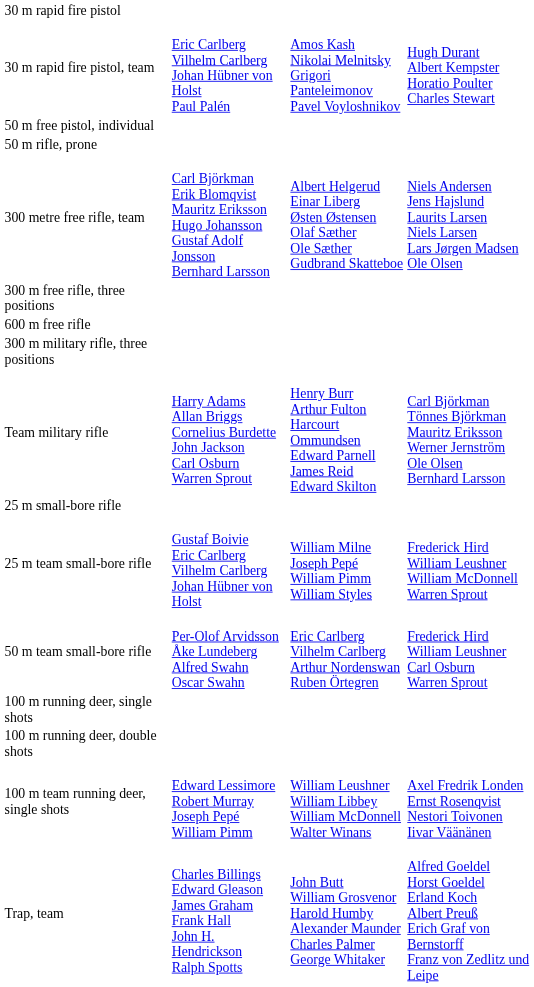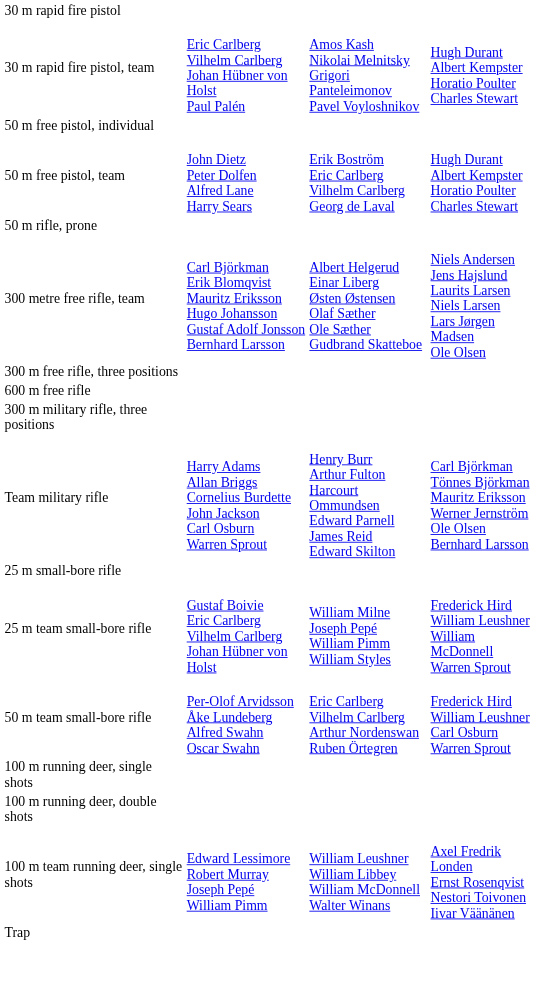 <table>
 <tr>
 <td>30 m rapid fire pistol<br></td>
 <td></td>
 <td></td>
 <td></td>
 </tr>
 <tr>
 <td>30 m rapid fire pistol, team<br></td>
 <td><br><a href='#'>Eric Carlberg</a><br><a href='#'>Vilhelm Carlberg</a><br><a href='#'>Johan Hübner von Holst</a><br><a href='#'>Paul Palén</a></td>
 <td><br><a href='#'>Amos Kash</a><br><a href='#'>Nikolai Melnitsky</a><br><a href='#'>Grigori Panteleimonov</a><br><a href='#'>Pavel Voyloshnikov</a></td>
 <td><br><a href='#'>Hugh Durant</a><br><a href='#'>Albert Kempster</a><br><a href='#'>Horatio Poulter</a><br><a href='#'>Charles Stewart</a></td>
 </tr>
 <tr>
 <td>50 m free pistol, individual<br></td>
 <td></td>
 <td></td>
 <td></td>
+</tr>
+<tr>
+<td>50 m free pistol, team<br></td>
+<td><br><a href='#'>John Dietz</a><br><a href='#'>Peter Dolfen</a><br><a href='#'>Alfred Lane</a><br><a href='#'>Harry Sears</a></td>
+<td><br><a href='#'>Erik Boström</a><br><a href='#'>Eric Carlberg</a><br><a href='#'>Vilhelm Carlberg</a><br><a href='#'>Georg de Laval</a></td>
+<td><br><a href='#'>Hugh Durant</a><br><a href='#'>Albert Kempster</a><br><a href='#'>Horatio Poulter</a><br><a href='#'>Charles Stewart</a></td>
 </tr>
 <tr>
 <td>50 m rifle, prone<br></td>
 <td></td>
 <td></td>
 <td></td>
 </tr>
 <tr>
 <td>300 metre free rifle, team<br></td>
 <td><br><a href='#'>Carl Björkman</a><br><a href='#'>Erik Blomqvist</a><br><a href='#'>Mauritz Eriksson</a><br><a href='#'>Hugo Johansson</a><br><a href='#'>Gustaf Adolf Jonsson</a><br><a href='#'>Bernhard Larsson</a></td>
 <td><br><a href='#'>Albert Helgerud</a><br><a href='#'>Einar Liberg</a><br><a href='#'>Østen Østensen</a><br><a href='#'>Olaf Sæther</a><br><a href='#'>Ole Sæther</a><br><a href='#'>Gudbrand Skatteboe</a></td>
 <td><br><a href='#'>Niels Andersen</a><br><a href='#'>Jens Hajslund</a><br><a href='#'>Laurits Larsen</a><br><a href='#'>Niels Larsen</a><br><a href='#'>Lars Jørgen Madsen</a><br><a href='#'>Ole Olsen</a></td>
 </tr>
 <tr>
 <td>300 m free rifle, three positions<br></td>
 <td></td>
 <td></td>
 <td></td>
 </tr>
 <tr>
 <td>600 m free rifle<br></td>
 <td></td>
 <td></td>
 <td></td>
 </tr>
 <tr>
 <td>300 m military rifle, three positions<br></td>
 <td></td>
 <td></td>
 <td></td>
 </tr>
 <tr>
 <td>Team military rifle<br></td>
 <td><br><a href='#'>Harry Adams</a><br><a href='#'>Allan Briggs</a><br><a href='#'>Cornelius Burdette</a><br><a href='#'>John Jackson</a><br><a href='#'>Carl Osburn</a><br><a href='#'>Warren Sprout</a></td>
 <td><br><a href='#'>Henry Burr</a><br><a href='#'>Arthur Fulton</a><br><a href='#'>Harcourt Ommundsen</a><br><a href='#'>Edward Parnell</a><br><a href='#'>James Reid</a><br><a href='#'>Edward Skilton</a></td>
 <td><br><a href='#'>Carl Björkman</a><br><a href='#'>Tönnes Björkman</a><br><a href='#'>Mauritz Eriksson</a><br><a href='#'>Werner Jernström</a><br><a href='#'>Ole Olsen</a><br><a href='#'>Bernhard Larsson</a></td>
 </tr>
 <tr>
 <td>25 m small-bore rifle<br></td>
 <td></td>
 <td></td>
 <td></td>
 </tr>
 <tr>
 <td>25 m team small-bore rifle<br></td>
 <td><br><a href='#'>Gustaf Boivie</a><br><a href='#'>Eric Carlberg</a><br><a href='#'>Vilhelm Carlberg</a><br><a href='#'>Johan Hübner von Holst</a></td>
 <td><br><a href='#'>William Milne</a><br><a href='#'>Joseph Pepé</a><br><a href='#'>William Pimm</a><br><a href='#'>William Styles</a></td>
 <td><br><a href='#'>Frederick Hird</a><br><a href='#'>William Leushner</a><br><a href='#'>William McDonnell</a><br><a href='#'>Warren Sprout</a></td>
 </tr>
 <tr>
 <td>50 m team small-bore rifle<br></td>
 <td><br><a href='#'>Per-Olof Arvidsson</a><br><a href='#'>Åke Lundeberg</a><br><a href='#'>Alfred Swahn</a><br><a href='#'>Oscar Swahn</a></td>
 <td><br><a href='#'>Eric Carlberg</a><br><a href='#'>Vilhelm Carlberg</a><br><a href='#'>Arthur Nordenswan</a><br><a href='#'>Ruben Örtegren</a></td>
 <td><br><a href='#'>Frederick Hird</a><br><a href='#'>William Leushner</a><br><a href='#'>Carl Osburn</a><br><a href='#'>Warren Sprout</a></td>
 </tr>
 <tr>
 <td>100 m running deer, single shots<br></td>
 <td></td>
 <td></td>
 <td></td>
 </tr>
 <tr>
 <td>100 m running deer, double shots<br></td>
 <td></td>
 <td></td>
 <td></td>
 </tr>
 <tr>
 <td>100 m team running deer, single shots<br></td>
 <td><br><a href='#'>Edward Lessimore</a><br><a href='#'>Robert Murray</a><br><a href='#'>Joseph Pepé</a><br><a href='#'>William Pimm</a></td>
 <td><br><a href='#'>William Leushner</a><br><a href='#'>William Libbey</a><br><a href='#'>William McDonnell</a><br><a href='#'>Walter Winans</a></td>
 <td><br><a href='#'>Axel Fredrik Londen</a><br><a href='#'>Ernst Rosenqvist</a><br><a href='#'>Nestori Toivonen</a><br><a href='#'>Iivar Väänänen</a></td>
 </tr>
 <tr>
-<td>Trap, team<br></td>
-<td><br><a href='#'>Charles Billings</a><br><a href='#'>Edward Gleason</a><br><a href='#'>James Graham</a><br><a href='#'>Frank Hall</a><br><a href='#'>John H. Hendrickson</a><br><a href='#'>Ralph Spotts</a></td>
-<td><br><a href='#'>John Butt</a><br><a href='#'>William Grosvenor</a><br><a href='#'>Harold Humby</a><br><a href='#'>Alexander Maunder</a><br><a href='#'>Charles Palmer</a><br><a href='#'>George Whitaker</a></td>
-<td><br><a href='#'>Alfred Goeldel</a><br><a href='#'>Horst Goeldel</a><br><a href='#'>Erland Koch</a><br><a href='#'>Albert Preuß</a><br><a href='#'>Erich Graf von Bernstorff</a><br><a href='#'>Franz von Zedlitz und Leipe</a></td>
+<td>Trap<br></td>
+<td></td>
+<td></td>
+<td></td>
 </tr>
 </table>
